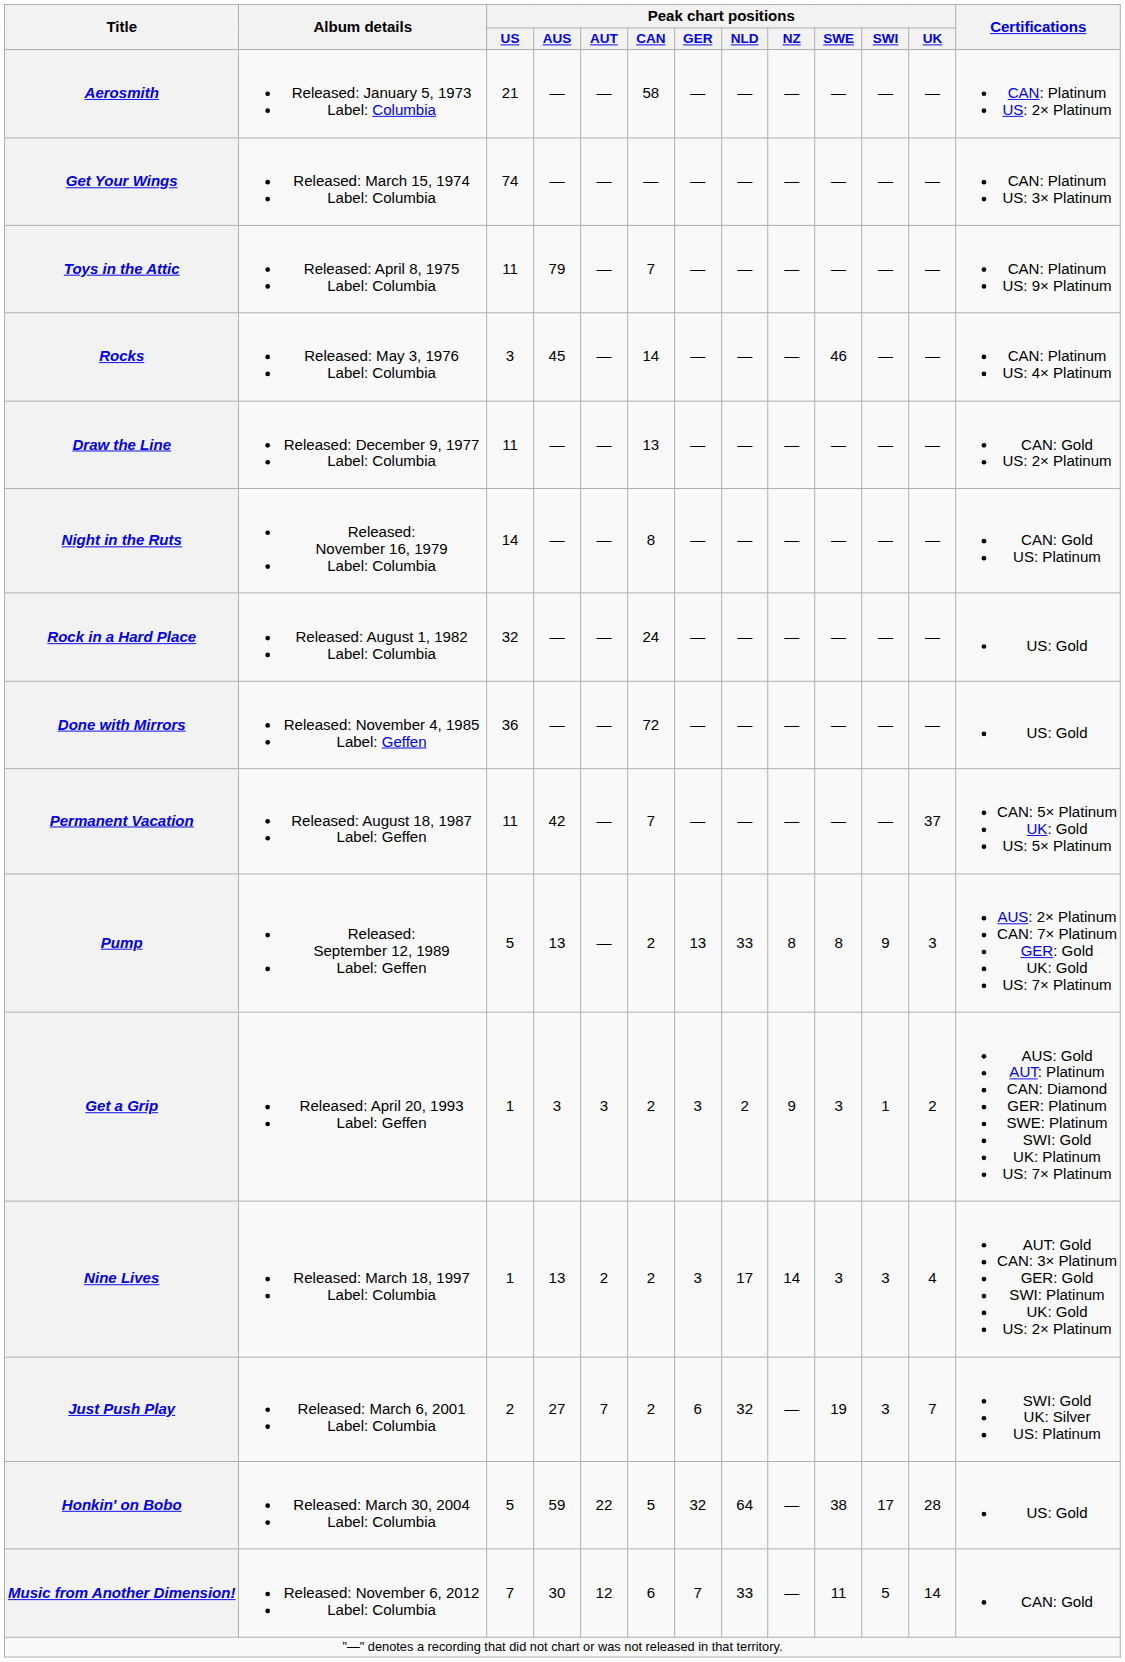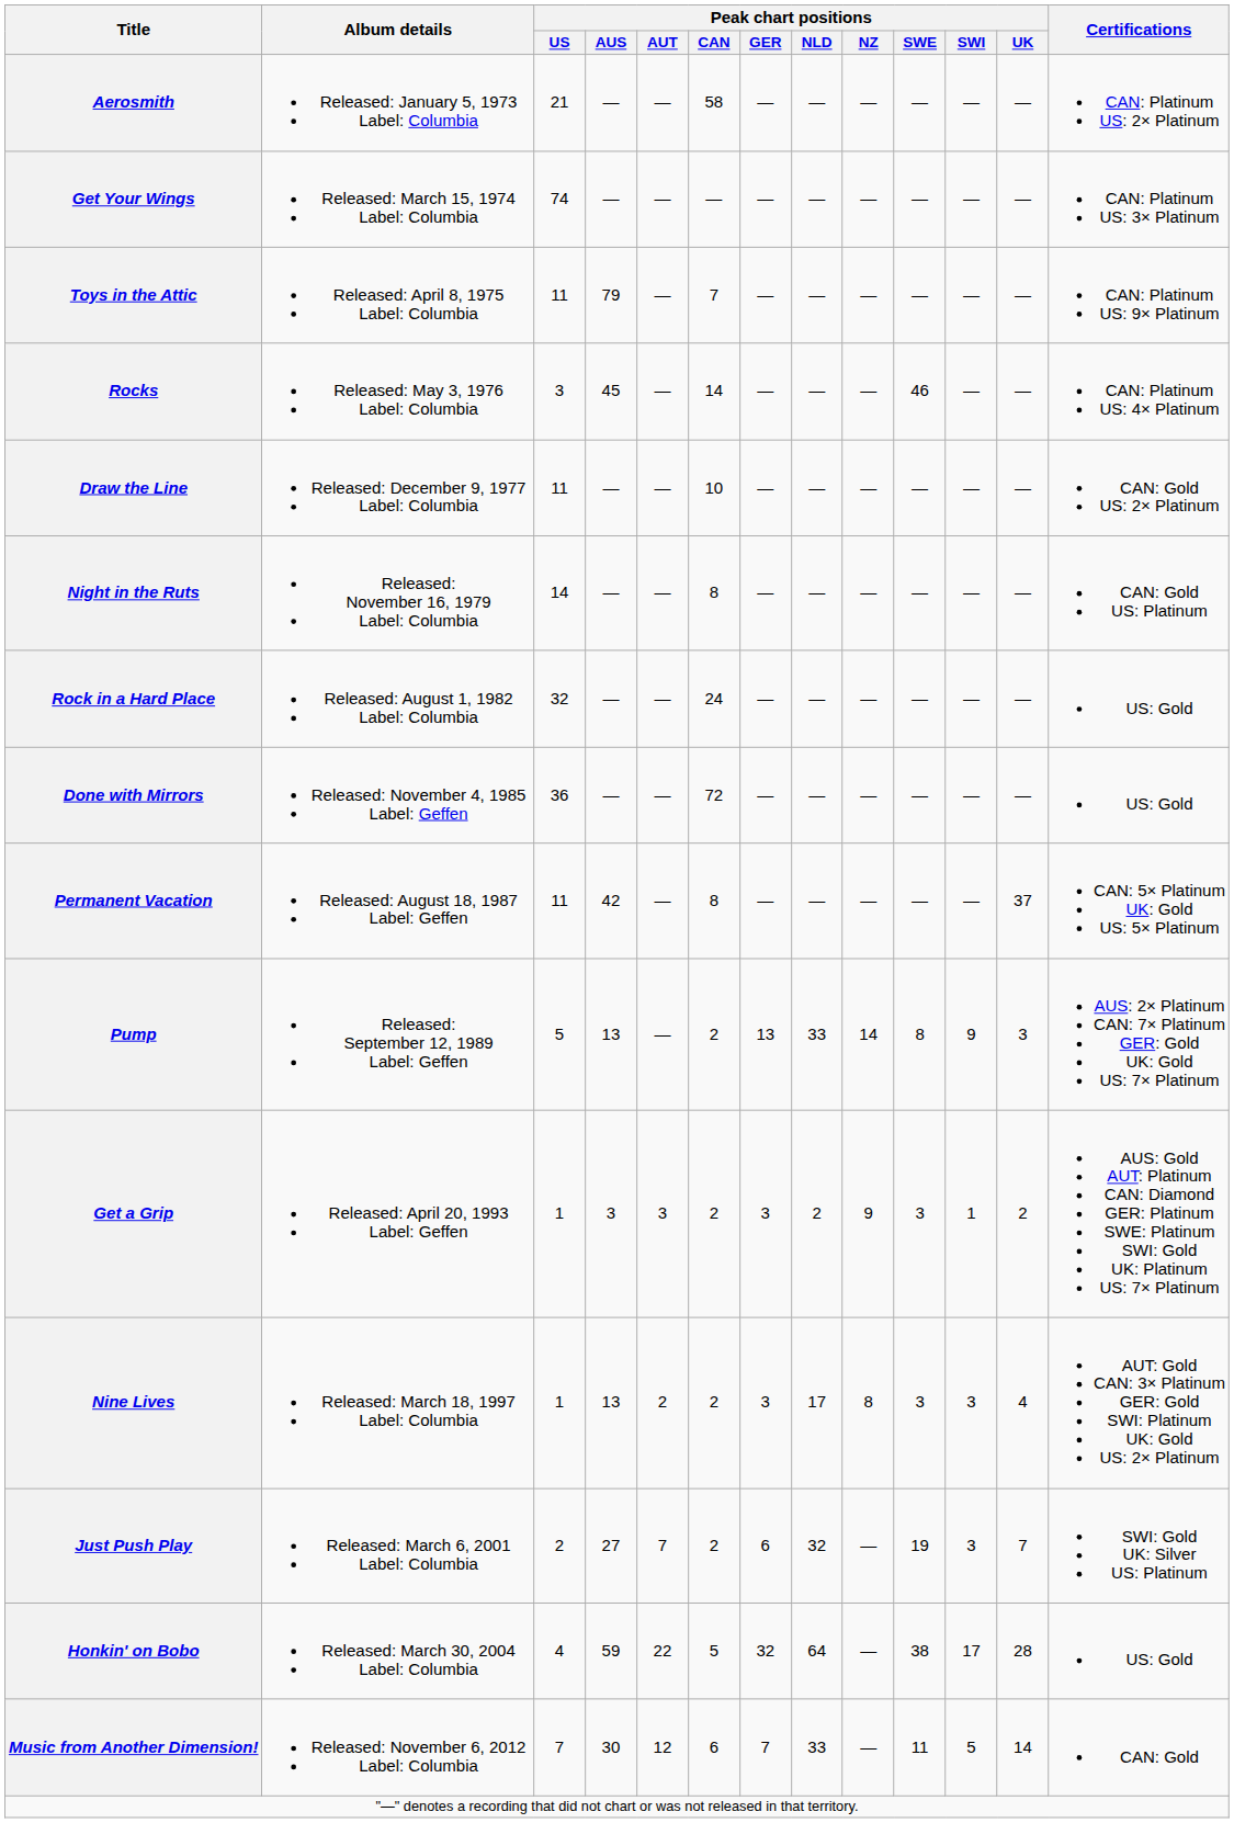 <table class="wikitable plainrowheaders" style="text-align:center;">
 <tr>
 <th rowspan="2">Title</th>
 <th scope="col" rowspan="2" style="width:16em;">Album details</th>
 <th scope="col" colspan="10">Peak chart positions</th>
 <th scope="col" rowspan="2"><a href='#'>Certifications</a></th>
 </tr>
 <tr>
 <th scope="col" style="width:3em;font-size:90%;"><a href='#'>US</a><br></th>
 <th scope="col" style="width:3em;font-size:90%;"><a href='#'>AUS</a><br></th>
 <th scope="col" style="width:3em;font-size:90%;"><a href='#'>AUT</a><br></th>
 <th scope="col" style="width:3em;font-size:90%;"><a href='#'>CAN</a><br></th>
 <th scope="col" style="width:3em;font-size:90%;"><a href='#'>GER</a><br></th>
 <th scope="col" style="width:3em;font-size:90%;"><a href='#'>NLD</a><br></th>
 <th scope="col" style="width:3em;font-size:90%;"><a href='#'>NZ</a><br></th>
 <th scope="col" style="width:3em;font-size:90%;"><a href='#'>SWE</a><br></th>
 <th scope="col" style="width:3em;font-size:90%;"><a href='#'>SWI</a><br></th>
 <th scope="col" style="width:3em;font-size:90%;"><a href='#'>UK</a><br></th>
 </tr>
 <tr>
 <th scope="row"><em><a href='#'>Aerosmith</a></em></th>
 <td><br><ul><li>Released: January 5, 1973</li><li>Label: <a href='#'>Columbia</a></li></ul></td>
 <td>21</td>
 <td>—</td>
 <td>—</td>
 <td>58</td>
 <td>—</td>
 <td>—</td>
 <td>—</td>
 <td>—</td>
 <td>—</td>
 <td>—</td>
 <td><br><ul><li><a href='#'>CAN</a>: Platinum</li><li><a href='#'>US</a>: 2× Platinum</li></ul></td>
 </tr>
 <tr>
 <th scope="row"><em><a href='#'>Get Your Wings</a></em></th>
 <td><br><ul><li>Released: March 15, 1974</li><li>Label: Columbia</li></ul></td>
 <td>74</td>
 <td>—</td>
 <td>—</td>
 <td>—</td>
 <td>—</td>
 <td>—</td>
 <td>—</td>
 <td>—</td>
 <td>—</td>
 <td>—</td>
 <td><br><ul><li>CAN: Platinum</li><li>US: 3× Platinum</li></ul></td>
 </tr>
 <tr>
 <th scope="row"><em><a href='#'>Toys in the Attic</a></em></th>
 <td><br><ul><li>Released: April 8, 1975</li><li>Label: Columbia</li></ul></td>
 <td>11</td>
 <td>79</td>
 <td>—</td>
 <td>7</td>
 <td>—</td>
 <td>—</td>
 <td>—</td>
 <td>—</td>
 <td>—</td>
 <td>—</td>
 <td><br><ul><li>CAN: Platinum</li><li>US: 9× Platinum</li></ul></td>
 </tr>
 <tr>
 <th scope="row"><em><a href='#'>Rocks</a></em></th>
 <td><br><ul><li>Released: May 3, 1976</li><li>Label: Columbia</li></ul></td>
 <td>3</td>
 <td>45</td>
 <td>—</td>
 <td>14</td>
 <td>—</td>
 <td>—</td>
 <td>—</td>
 <td>46</td>
 <td>—</td>
 <td>—</td>
 <td><br><ul><li>CAN: Platinum</li><li>US: 4× Platinum</li></ul></td>
 </tr>
 <tr>
 <th scope="row"><em><a href='#'>Draw the Line</a></em></th>
 <td><br><ul><li>Released: December 9, 1977</li><li>Label: Columbia</li></ul></td>
 <td>11</td>
 <td>—</td>
 <td>—</td>
-<td>13</td>
+<td>10</td>
 <td>—</td>
 <td>—</td>
 <td>—</td>
 <td>—</td>
 <td>—</td>
 <td>—</td>
 <td><br><ul><li>CAN: Gold</li><li>US: 2× Platinum</li></ul></td>
 </tr>
 <tr>
 <th scope="row"><em><a href='#'>Night in the Ruts</a></em></th>
 <td><br><ul><li>Released: November 16, 1979</li><li>Label: Columbia</li></ul></td>
 <td>14</td>
 <td>—</td>
 <td>—</td>
 <td>8</td>
 <td>—</td>
 <td>—</td>
 <td>—</td>
 <td>—</td>
 <td>—</td>
 <td>—</td>
 <td><br><ul><li>CAN: Gold</li><li>US: Platinum</li></ul></td>
 </tr>
 <tr>
 <th scope="row"><em><a href='#'>Rock in a Hard Place</a></em></th>
 <td><br><ul><li>Released: August 1, 1982</li><li>Label: Columbia</li></ul></td>
 <td>32</td>
 <td>—</td>
 <td>—</td>
 <td>24</td>
 <td>—</td>
 <td>—</td>
 <td>—</td>
 <td>—</td>
 <td>—</td>
 <td>—</td>
 <td><br><ul><li>US: Gold</li></ul></td>
 </tr>
 <tr>
 <th scope="row"><em><a href='#'>Done with Mirrors</a></em></th>
 <td><br><ul><li>Released: November 4, 1985</li><li>Label: <a href='#'>Geffen</a></li></ul></td>
 <td>36</td>
 <td>—</td>
 <td>—</td>
 <td>72</td>
 <td>—</td>
 <td>—</td>
 <td>—</td>
 <td>—</td>
 <td>—</td>
 <td>—</td>
 <td><br><ul><li>US: Gold</li></ul></td>
 </tr>
 <tr>
 <th scope="row"><em><a href='#'>Permanent Vacation</a></em></th>
 <td><br><ul><li>Released: August 18, 1987</li><li>Label: Geffen</li></ul></td>
 <td>11</td>
 <td>42</td>
 <td>—</td>
-<td>7</td>
+<td>8</td>
 <td>—</td>
 <td>—</td>
 <td>—</td>
 <td>—</td>
 <td>—</td>
 <td>37</td>
 <td><br><ul><li>CAN: 5× Platinum</li><li><a href='#'>UK</a>: Gold</li><li>US: 5× Platinum</li></ul></td>
 </tr>
 <tr>
 <th scope="row"><em><a href='#'>Pump</a></em></th>
 <td><br><ul><li>Released: September 12, 1989</li><li>Label: Geffen</li></ul></td>
 <td>5</td>
 <td>13</td>
 <td>—</td>
 <td>2</td>
 <td>13</td>
 <td>33</td>
-<td>8</td>
+<td>14</td>
 <td>8</td>
 <td>9</td>
 <td>3</td>
 <td><br><ul><li><a href='#'>AUS</a>: 2× Platinum</li><li>CAN: 7× Platinum</li><li><a href='#'>GER</a>: Gold</li><li>UK: Gold</li><li>US: 7× Platinum</li></ul></td>
 </tr>
 <tr>
 <th scope="row"><em><a href='#'>Get a Grip</a></em></th>
 <td><br><ul><li>Released: April 20, 1993</li><li>Label: Geffen</li></ul></td>
 <td>1</td>
 <td>3</td>
 <td>3</td>
 <td>2</td>
 <td>3</td>
 <td>2</td>
 <td>9</td>
 <td>3</td>
 <td>1</td>
 <td>2</td>
 <td><br><ul><li>AUS: Gold</li><li><a href='#'>AUT</a>: Platinum</li><li>CAN: Diamond</li><li>GER: Platinum</li><li>SWE: Platinum</li><li>SWI: Gold</li><li>UK: Platinum</li><li>US: 7× Platinum</li></ul></td>
 </tr>
 <tr>
 <th scope="row"><em><a href='#'>Nine Lives</a></em></th>
 <td><br><ul><li>Released: March 18, 1997</li><li>Label: Columbia</li></ul></td>
 <td>1</td>
 <td>13</td>
 <td>2</td>
 <td>2</td>
 <td>3</td>
 <td>17</td>
-<td>14</td>
+<td>8</td>
 <td>3</td>
 <td>3</td>
 <td>4</td>
 <td><br><ul><li>AUT: Gold</li><li>CAN: 3× Platinum</li><li>GER: Gold</li><li>SWI: Platinum</li><li>UK: Gold</li><li>US: 2× Platinum</li></ul></td>
 </tr>
 <tr>
 <th scope="row"><em><a href='#'>Just Push Play</a></em></th>
 <td><br><ul><li>Released: March 6, 2001</li><li>Label: Columbia</li></ul></td>
 <td>2</td>
 <td>27</td>
 <td>7</td>
 <td>2</td>
 <td>6</td>
 <td>32</td>
 <td>—</td>
 <td>19</td>
 <td>3</td>
 <td>7</td>
 <td><br><ul><li>SWI: Gold</li><li>UK: Silver</li><li>US: Platinum</li></ul></td>
 </tr>
 <tr>
 <th scope="row"><em><a href='#'>Honkin' on Bobo</a></em></th>
 <td><br><ul><li>Released: March 30, 2004</li><li>Label: Columbia</li></ul></td>
-<td>5</td>
+<td>4</td>
 <td>59</td>
 <td>22</td>
 <td>5</td>
 <td>32</td>
 <td>64</td>
 <td>—</td>
 <td>38</td>
 <td>17</td>
 <td>28</td>
 <td><br><ul><li>US: Gold</li></ul></td>
 </tr>
 <tr>
 <th scope="row"><em><a href='#'>Music from Another Dimension!</a></em></th>
 <td><br><ul><li>Released: November 6, 2012</li><li>Label: Columbia</li></ul></td>
 <td>7</td>
 <td>30</td>
 <td>12</td>
 <td>6</td>
 <td>7</td>
 <td>33</td>
 <td>—</td>
 <td>11</td>
 <td>5</td>
 <td>14</td>
 <td><br><ul><li>CAN: Gold</li></ul></td>
 </tr>
 <tr>
 <td align="center" colspan="30" style="font-size: 85%">"—" denotes a recording that did not chart or was not released in that territory.</td>
 </tr>
 </table>
